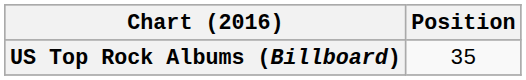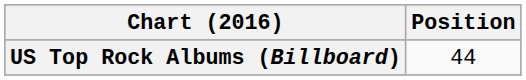 <table class="wikitable plainrowheaders" style="text-align:center">
 <tr>
 <th scope="col">Chart (2016)</th>
 <th scope="col">Position</th>
 </tr>
 <tr>
 <th scope="row">US Top Rock Albums (<em>Billboard</em>)</th>
-<td>35</td>
+<td>44</td>
 </tr>
 </table>
